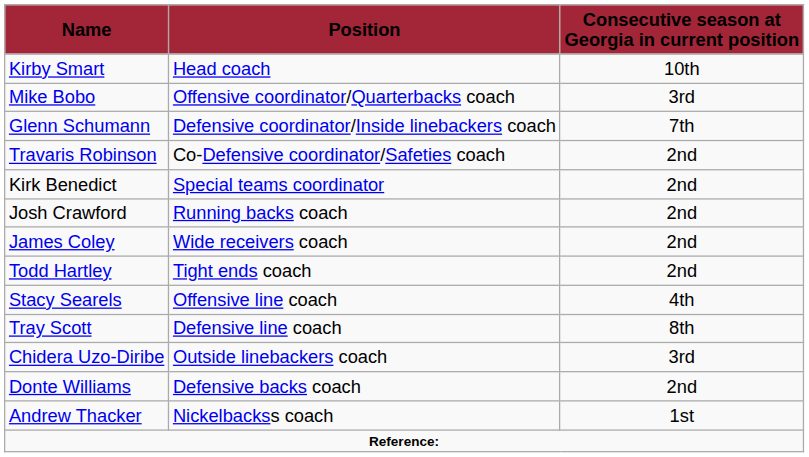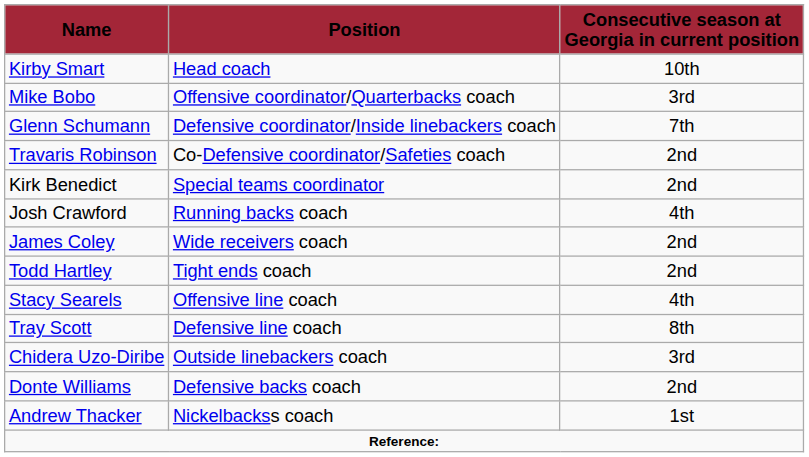 <table class="wikitable" style="font-size:90%;">
 <tr>
 <th style="background:#A32638;"><span>Name</span></th>
 <th style="background:#A32638;"><span>Position</span></th>
 <th style="background:#A32638;"><span>Consecutive season at<br>Georgia in current position</span></th>
 </tr>
 <tr>
 <td><a href='#'>Kirby Smart</a></td>
 <td><a href='#'>Head coach</a></td>
 <td align=center>10th</td>
 </tr>
 <tr>
 <td><a href='#'>Mike Bobo</a></td>
 <td><a href='#'>Offensive coordinator</a>/<a href='#'>Quarterbacks</a> coach</td>
 <td align=center>3rd</td>
 </tr>
 <tr>
 <td><a href='#'>Glenn Schumann</a></td>
 <td><a href='#'>Defensive coordinator</a>/<a href='#'>Inside linebackers</a> coach</td>
 <td align=center>7th</td>
 </tr>
 <tr>
 <td><a href='#'>Travaris Robinson</a></td>
 <td>Co-<a href='#'>Defensive coordinator</a>/<a href='#'>Safeties</a> coach</td>
 <td align=center>2nd</td>
 </tr>
 <tr>
 <td>Kirk Benedict</td>
 <td><a href='#'>Special teams coordinator</a></td>
 <td align=center>2nd</td>
 </tr>
 <tr>
 <td>Josh Crawford</td>
 <td><a href='#'>Running backs</a> coach</td>
-<td align=center>2nd</td>
+<td align=center>4th</td>
 </tr>
 <tr>
 <td><a href='#'>James Coley</a></td>
 <td><a href='#'>Wide receivers</a> coach</td>
 <td align=center>2nd</td>
 </tr>
 <tr>
 <td><a href='#'>Todd Hartley</a></td>
 <td><a href='#'>Tight ends</a> coach</td>
 <td align=center>2nd</td>
 </tr>
 <tr>
 <td><a href='#'>Stacy Searels</a></td>
 <td><a href='#'>Offensive line</a> coach</td>
 <td align=center>4th</td>
 </tr>
 <tr>
 <td><a href='#'>Tray Scott</a></td>
 <td><a href='#'>Defensive line</a> coach</td>
 <td align=center>8th</td>
 </tr>
 <tr>
 <td><a href='#'>Chidera Uzo-Diribe</a></td>
 <td><a href='#'>Outside linebackers</a> coach</td>
 <td align=center>3rd</td>
 </tr>
 <tr>
 <td><a href='#'>Donte Williams</a></td>
 <td><a href='#'>Defensive backs</a> coach</td>
 <td align=center>2nd</td>
 </tr>
 <tr>
 <td><a href='#'>Andrew Thacker</a></td>
 <td><a href='#'>Nickelbacks</a>s coach</td>
 <td align=center>1st</td>
 </tr>
 <tr>
 <td colspan="4" style="font-size:8pt; text-align:center;"><strong>Reference:</strong></td>
 </tr>
 </table>
